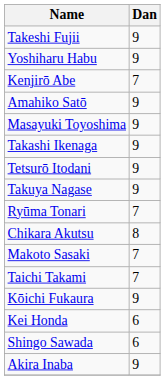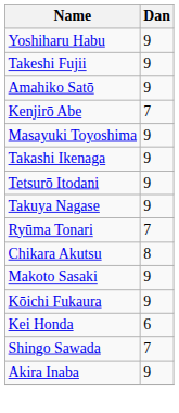 <table class='wikitable' style="margin-right: 1.1em">
 <tr>
 <th>Name</th>
 <th>Dan </th>
 </tr>
 <tr>
+<td><a href='#'>Yoshiharu Habu</a></td>
+<td>9</td>
+</tr>
+<tr>
 <td><a href='#'>Takeshi Fujii</a></td>
 <td>9</td>
 </tr>
 <tr>
-<td><a href='#'>Yoshiharu Habu</a></td>
+<td><a href='#'>Amahiko Satō</a></td>
 <td>9</td>
 </tr>
 <tr>
 <td><a href='#'>Kenjirō Abe</a></td>
 <td>7</td>
-</tr>
-<tr>
-<td><a href='#'>Amahiko Satō</a></td>
-<td>9</td>
 </tr>
 <tr>
 <td><a href='#'>Masayuki Toyoshima</a></td>
 <td>9</td>
 </tr>
 <tr>
 <td><a href='#'>Takashi Ikenaga</a></td>
 <td>9</td>
 </tr>
 <tr>
 <td><a href='#'>Tetsurō Itodani</a></td>
 <td>9</td>
 </tr>
 <tr>
 <td><a href='#'>Takuya Nagase</a></td>
 <td>9</td>
 </tr>
 <tr>
 <td><a href='#'>Ryūma Tonari</a></td>
 <td>7</td>
 </tr>
 <tr>
 <td><a href='#'>Chikara Akutsu</a></td>
 <td>8</td>
 </tr>
 <tr>
 <td><a href='#'>Makoto Sasaki</a></td>
-<td>7</td>
-</tr>
-<tr>
-<td><a href='#'>Taichi Takami</a></td>
-<td>7</td>
+<td>9</td>
 </tr>
 <tr>
 <td><a href='#'>Kōichi Fukaura</a></td>
 <td>9</td>
 </tr>
 <tr>
 <td><a href='#'>Kei Honda</a></td>
 <td>6</td>
 </tr>
 <tr>
 <td><a href='#'>Shingo Sawada</a></td>
-<td>6</td>
+<td>7</td>
 </tr>
 <tr>
 <td><a href='#'>Akira Inaba</a></td>
 <td>9</td>
 </tr>
 <tr>
 </tr>
 </table>
